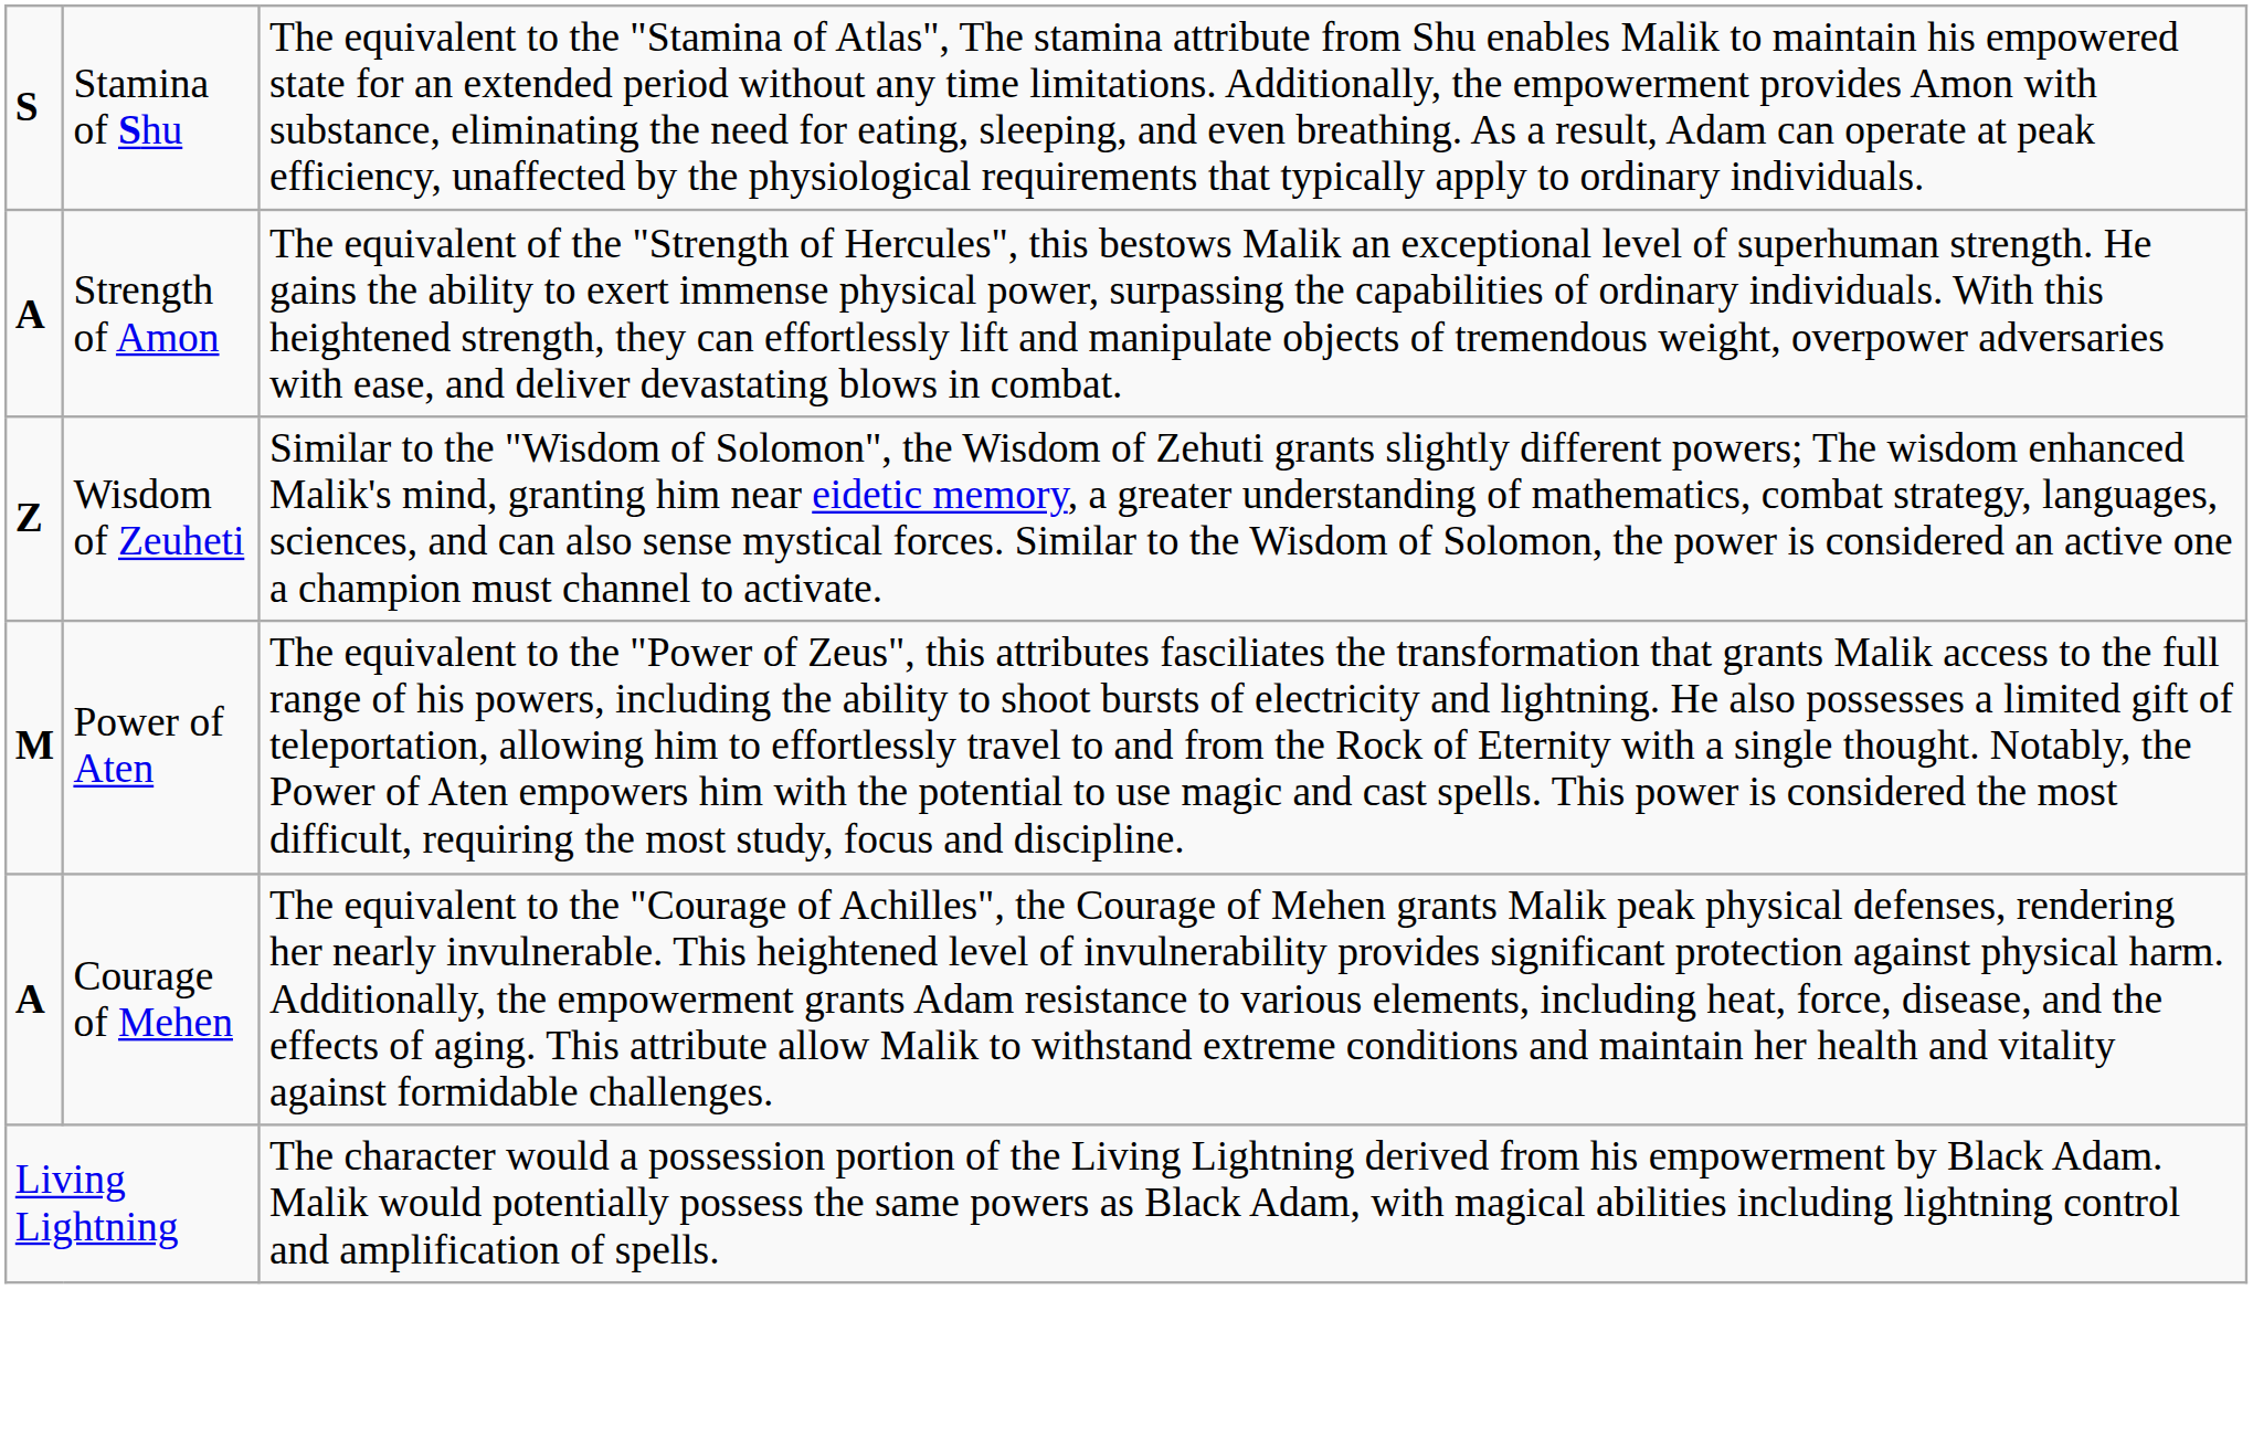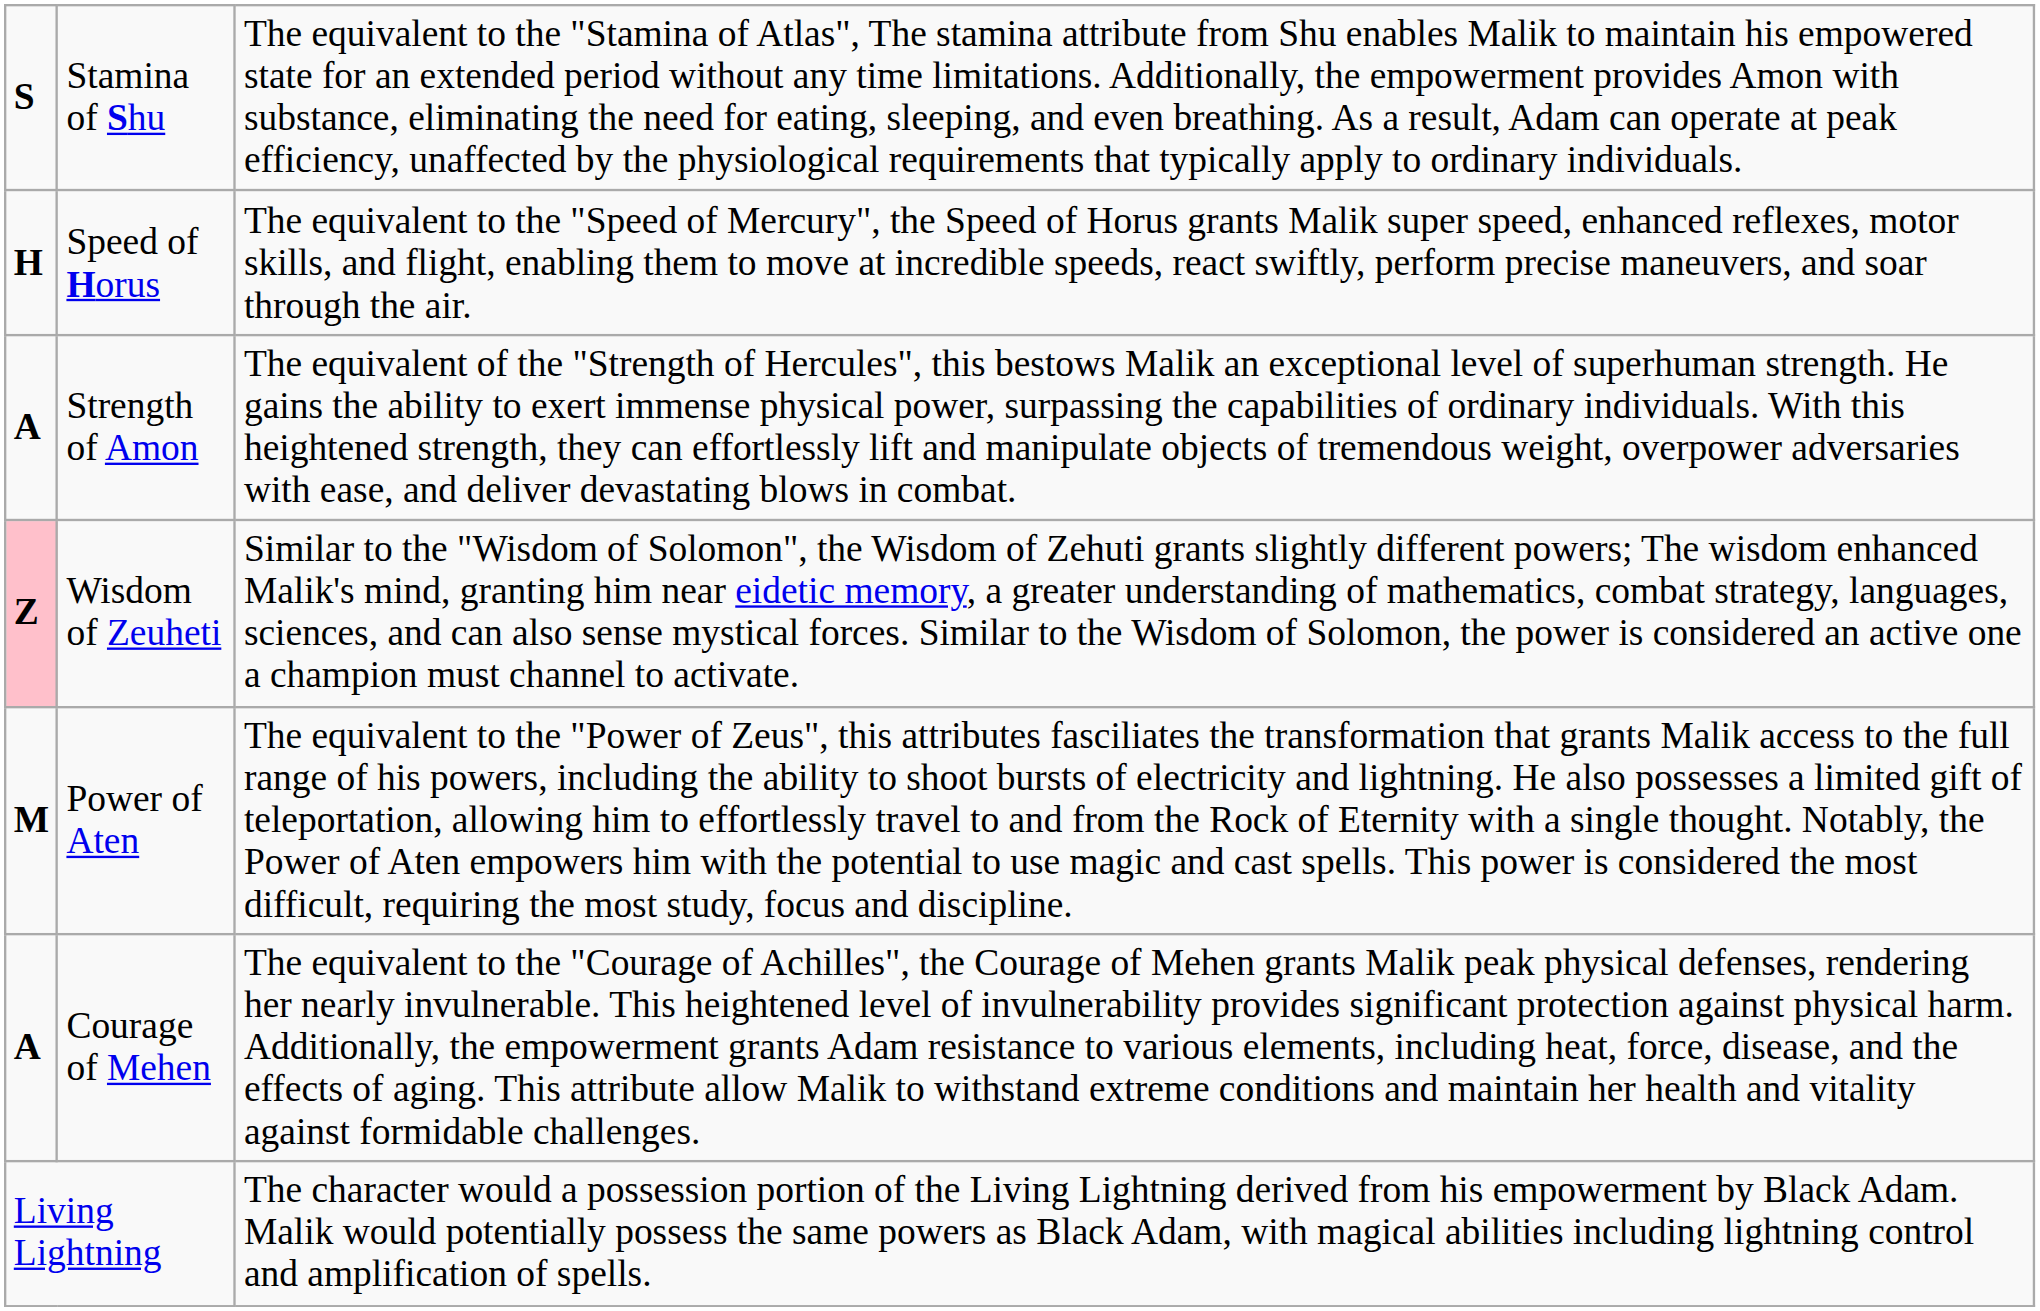 <table class="wikitable">
 <tr>
 <td><strong>S</strong></td>
 <td>Stamina of <a href='#'><strong>S</strong>hu</a></td>
 <td>The equivalent to the "Stamina of Atlas", The stamina attribute from Shu enables Malik to maintain his empowered state for an extended period without any time limitations. Additionally, the empowerment provides Amon with substance, eliminating the need for eating, sleeping, and even breathing. As a result, Adam can operate at peak efficiency, unaffected by the physiological requirements that typically apply to ordinary individuals.</td>
 </tr>
 <tr>
+<td><strong>H</strong></td>
+<td>Speed of <a href='#'><strong>H</strong>orus</a></td>
+<td>The equivalent to the "Speed of Mercury", the Speed of Horus grants Malik super speed, enhanced reflexes, motor skills, and flight, enabling them to move at incredible speeds, react swiftly, perform precise maneuvers, and soar through the air.</td>
+</tr>
+<tr>
 <td><strong>A</strong></td>
 <td>Strength of <a href='#'>Amon</a></td>
 <td>The equivalent of the "Strength of Hercules", this bestows Malik an exceptional level of superhuman strength. He gains the ability to exert immense physical power, surpassing the capabilities of ordinary individuals. With this heightened strength, they can effortlessly lift and manipulate objects of tremendous weight, overpower adversaries with ease, and deliver devastating blows in combat.</td>
 </tr>
 <tr>
-<td><strong>Z</strong></td>
+<td style="background: pink;"><strong>Z</strong></td>
 <td>Wisdom of <a href='#'>Zeuheti</a></td>
 <td>Similar to the "Wisdom of Solomon", the Wisdom of Zehuti grants slightly different powers; The wisdom enhanced Malik's mind, granting him near <a href='#'>eidetic memory</a>, a greater understanding of mathematics, combat strategy, languages, sciences, and can also sense mystical forces. Similar to the Wisdom of Solomon, the power is considered an active one a champion must channel to activate.</td>
 </tr>
 <tr>
 <td><strong>M</strong></td>
 <td>Power of <a href='#'>Aten</a></td>
 <td>The equivalent to the "Power of Zeus", this attributes fasciliates the transformation that grants Malik access to the full range of his powers, including the ability to shoot bursts of electricity and lightning. He also possesses a limited gift of teleportation, allowing him to effortlessly travel to and from the Rock of Eternity with a single thought. Notably, the Power of Aten empowers him with the potential to use magic and cast spells. This power is considered the most difficult, requiring the most study, focus and discipline.</td>
 </tr>
 <tr>
 <td><strong>A</strong></td>
 <td>Courage of <a href='#'>Mehen</a></td>
 <td>The equivalent to the "Courage of Achilles", the Courage of Mehen grants Malik peak physical defenses, rendering her nearly invulnerable. This heightened level of invulnerability provides significant protection against physical harm. Additionally, the empowerment grants Adam resistance to various elements, including heat, force, disease, and the effects of aging. This attribute allow Malik to withstand extreme conditions and maintain her health and vitality against formidable challenges.</td>
 </tr>
 <tr>
 <td colspan="2"><a href='#'>Living Lightning</a></td>
 <td>The character would a possession portion of the Living Lightning derived from his empowerment by Black Adam. Malik would potentially possess the same powers as Black Adam, with magical abilities including lightning control and amplification of spells.</td>
 </tr>
 </table>
